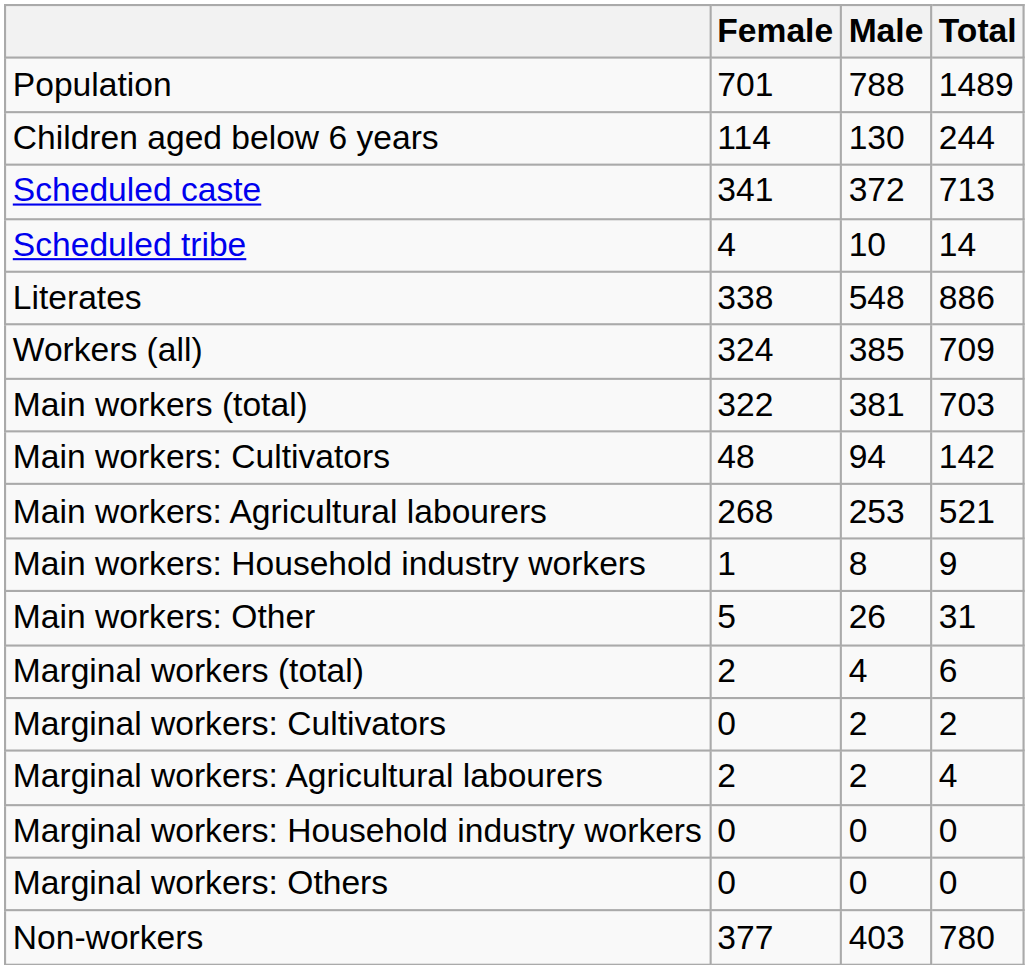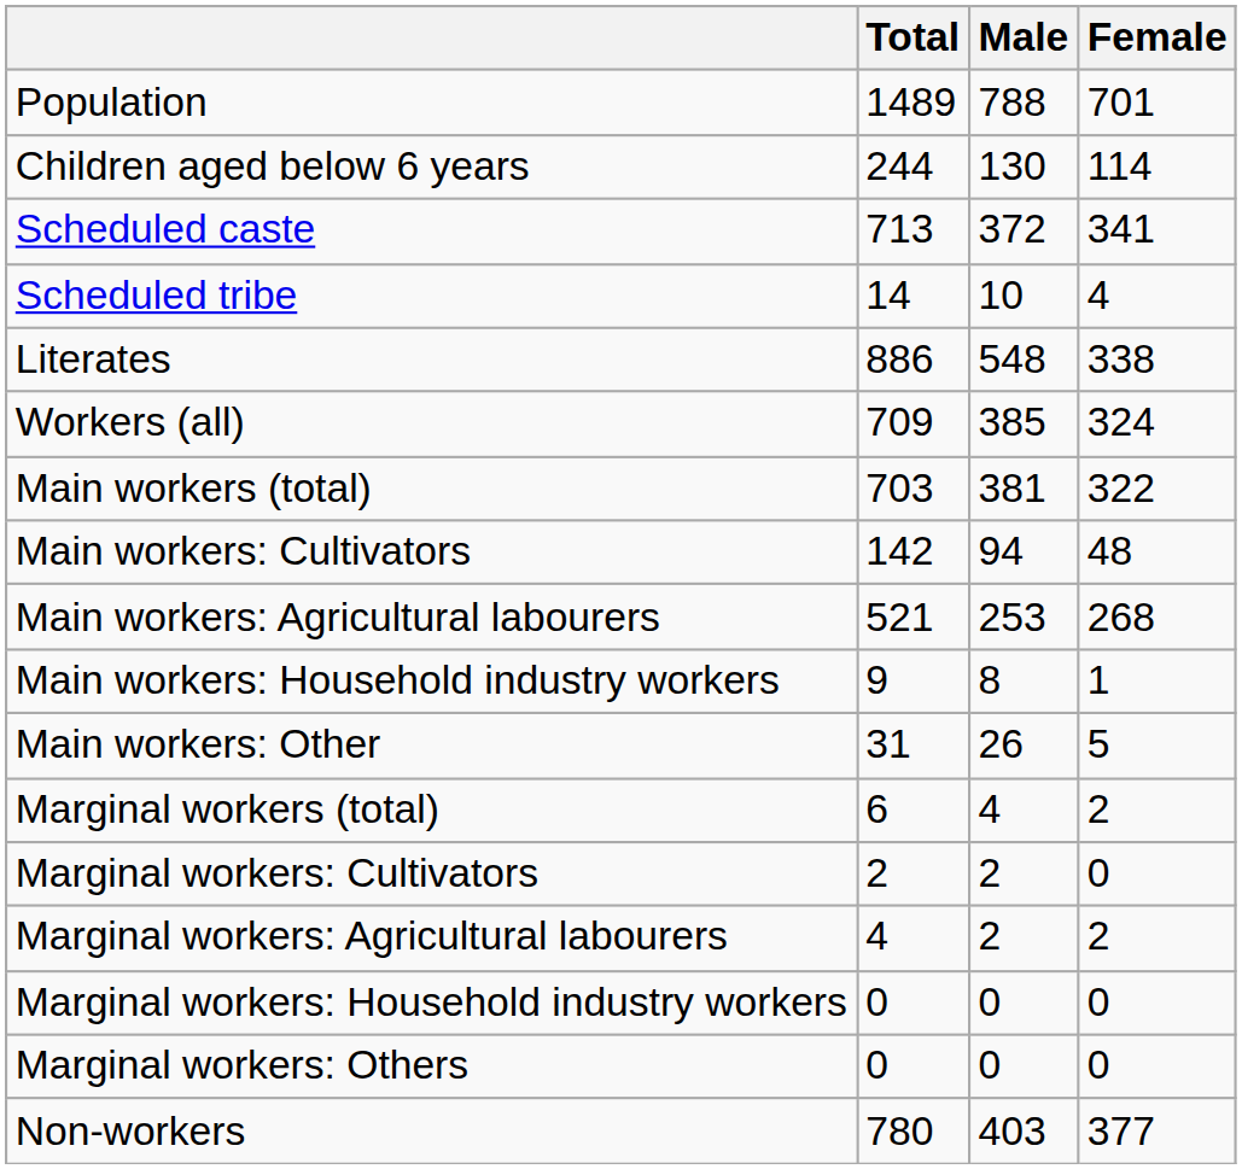 <table class="wikitable sortable">
 <tr>
 <th></th>
+<th>Total</th>
+<th>Male</th>
 <th>Female</th>
-<th>Male</th>
-<th>Total</th>
 </tr>
 <tr>
 <td>Population</td>
+<td>1489</td>
+<td>788</td>
 <td>701</td>
-<td>788</td>
-<td>1489</td>
 </tr>
 <tr>
 <td>Children aged below 6 years</td>
+<td>244</td>
+<td>130</td>
 <td>114</td>
-<td>130</td>
-<td>244</td>
 </tr>
 <tr>
 <td><a href='#'>Scheduled caste</a></td>
+<td>713</td>
+<td>372</td>
 <td>341</td>
-<td>372</td>
-<td>713</td>
 </tr>
 <tr>
 <td><a href='#'>Scheduled tribe</a></td>
+<td>14</td>
+<td>10</td>
 <td>4</td>
-<td>10</td>
-<td>14</td>
 </tr>
 <tr>
 <td>Literates</td>
+<td>886</td>
+<td>548</td>
 <td>338</td>
-<td>548</td>
-<td>886</td>
 </tr>
 <tr>
 <td>Workers (all)</td>
+<td>709</td>
+<td>385</td>
 <td>324</td>
-<td>385</td>
-<td>709</td>
 </tr>
 <tr>
 <td>Main workers (total)</td>
+<td>703</td>
+<td>381</td>
 <td>322</td>
-<td>381</td>
-<td>703</td>
 </tr>
 <tr>
 <td>Main workers: Cultivators</td>
+<td>142</td>
+<td>94</td>
 <td>48</td>
-<td>94</td>
-<td>142</td>
 </tr>
 <tr>
 <td>Main workers: Agricultural labourers</td>
+<td>521</td>
+<td>253</td>
 <td>268</td>
-<td>253</td>
-<td>521</td>
 </tr>
 <tr>
 <td>Main workers: Household industry workers</td>
+<td>9</td>
+<td>8</td>
 <td>1</td>
-<td>8</td>
-<td>9</td>
 </tr>
 <tr>
 <td>Main workers: Other</td>
+<td>31</td>
+<td>26</td>
 <td>5</td>
-<td>26</td>
-<td>31</td>
 </tr>
 <tr>
 <td>Marginal workers (total)</td>
+<td>6</td>
+<td>4</td>
 <td>2</td>
-<td>4</td>
-<td>6</td>
 </tr>
 <tr>
 <td>Marginal workers: Cultivators</td>
-<td>0</td>
 <td>2</td>
 <td>2</td>
+<td>0</td>
 </tr>
 <tr>
 <td>Marginal workers: Agricultural labourers</td>
+<td>4</td>
 <td>2</td>
 <td>2</td>
-<td>4</td>
 </tr>
 <tr>
 <td>Marginal workers: Household industry workers</td>
 <td>0</td>
 <td>0</td>
 <td>0</td>
 </tr>
 <tr>
 <td>Marginal workers: Others</td>
 <td>0</td>
 <td>0</td>
 <td>0</td>
 </tr>
 <tr>
 <td>Non-workers</td>
+<td>780</td>
+<td>403</td>
 <td>377</td>
-<td>403</td>
-<td>780</td>
 </tr>
 </table>
